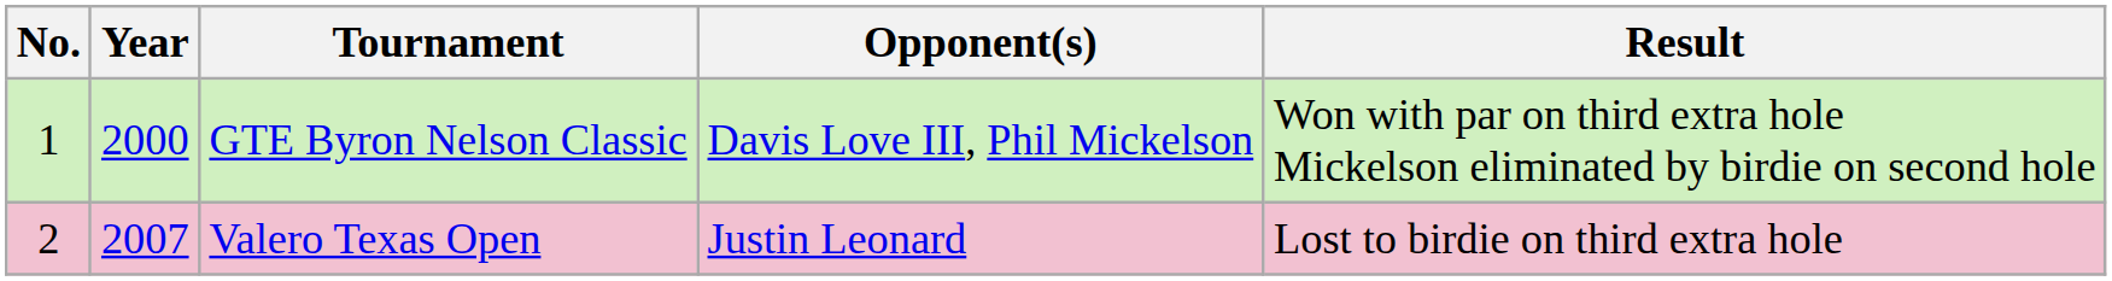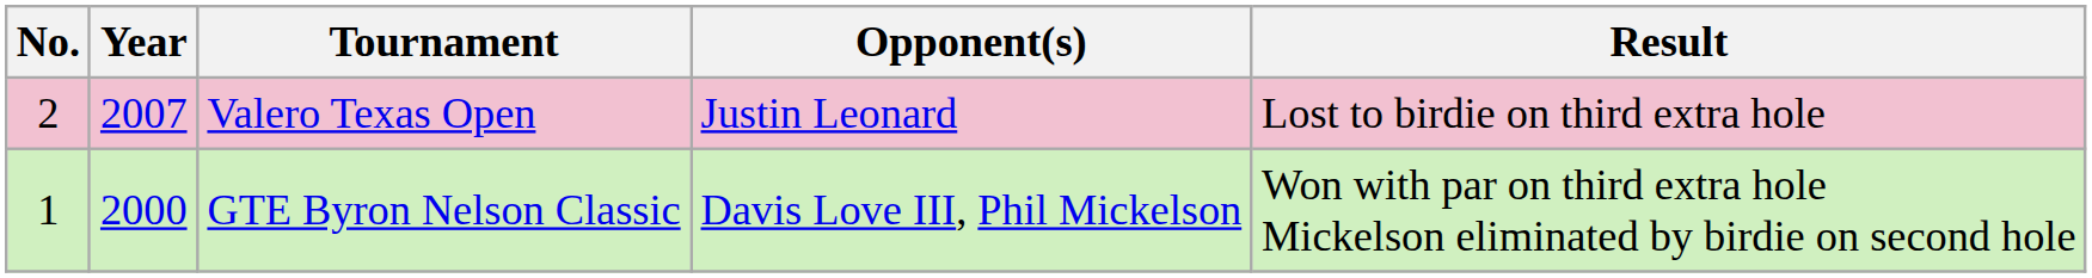 <table class="wikitable" style="font-size:95%;">
 <tr>
 <th>No.</th>
 <th>Year</th>
 <th>Tournament</th>
 <th>Opponent(s)</th>
 <th>Result</th>
 </tr>
+<tr style="background:#F2C1D1;">
+<td align=center>2</td>
+<td><a href='#'>2007</a></td>
+<td><a href='#'>Valero Texas Open</a></td>
+<td> <a href='#'>Justin Leonard</a></td>
+<td>Lost to birdie on third extra hole</td>
+</tr>
 <tr style="background:#D0f0c0;">
 <td align=center>1</td>
 <td><a href='#'>2000</a></td>
 <td><a href='#'>GTE Byron Nelson Classic</a></td>
 <td> <a href='#'>Davis Love III</a>,  <a href='#'>Phil Mickelson</a></td>
 <td>Won with par on third extra hole<br>Mickelson eliminated by birdie on second hole</td>
 </tr>
-<tr style="background:#F2C1D1;">
-<td align=center>2</td>
-<td><a href='#'>2007</a></td>
-<td><a href='#'>Valero Texas Open</a></td>
-<td> <a href='#'>Justin Leonard</a></td>
-<td>Lost to birdie on third extra hole</td>
-</tr>
 </table>
